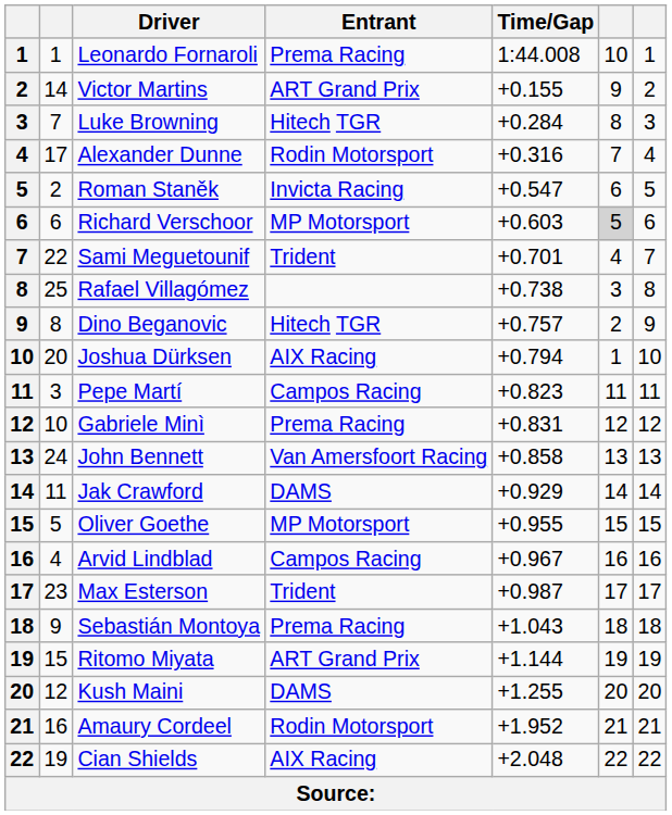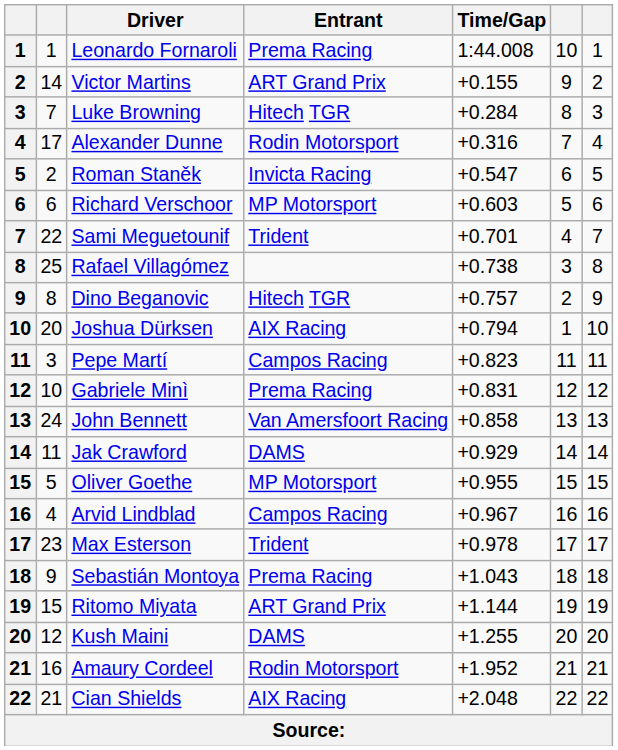 <table class="wikitable" style="font-size:85%">
 <tr>
 <th scope="col"></th>
 <th scope="col"></th>
 <th scope="col">Driver</th>
 <th scope="col">Entrant</th>
 <th scope="col">Time/Gap</th>
 <th scope="col"></th>
 <th scope="col"></th>
 </tr>
 <tr>
 <th>1</th>
 <td align="center">1</td>
 <td nowrap=""> <a href='#'>Leonardo Fornaroli</a></td>
 <td><a href='#'>Prema Racing</a></td>
 <td>1:44.008</td>
 <td align="center">10</td>
 <td align="center">1</td>
 </tr>
 <tr>
 <th>2</th>
 <td align="center">14</td>
 <td> <a href='#'>Victor Martins</a></td>
 <td><a href='#'>ART Grand Prix</a></td>
 <td>+0.155</td>
 <td align="center">9</td>
 <td align="center">2</td>
 </tr>
 <tr>
 <th>3</th>
 <td align="center">7</td>
 <td> <a href='#'>Luke Browning</a></td>
 <td><a href='#'>Hitech</a> <a href='#'>TGR</a></td>
 <td>+0.284</td>
 <td align="center">8</td>
 <td align="center">3</td>
 </tr>
 <tr>
 <th>4</th>
 <td align="center">17</td>
 <td> <a href='#'>Alexander Dunne</a></td>
 <td><a href='#'>Rodin Motorsport</a></td>
 <td>+0.316</td>
 <td align="center">7</td>
 <td align="center">4</td>
 </tr>
 <tr>
 <th>5</th>
 <td align="center">2</td>
 <td> <a href='#'>Roman Staněk</a></td>
 <td><a href='#'>Invicta Racing</a></td>
 <td>+0.547</td>
 <td align="center">6</td>
 <td align="center">5</td>
 </tr>
 <tr>
 <th>6</th>
 <td align="center">6</td>
 <td> <a href='#'>Richard Verschoor</a></td>
 <td><a href='#'>MP Motorsport</a></td>
 <td>+0.603</td>
-<td align="center" style="background: lightgrey;">5</td>
+<td align="center">5</td>
 <td align="center">6</td>
 </tr>
 <tr>
 <th>7</th>
 <td align="center">22</td>
 <td> <a href='#'>Sami Meguetounif</a></td>
 <td><a href='#'>Trident</a></td>
 <td>+0.701</td>
 <td align="center">4</td>
 <td align="center">7</td>
 </tr>
 <tr>
 <th>8</th>
 <td align="center">25</td>
 <td> <a href='#'>Rafael Villagómez</a></td>
 <td></td>
 <td>+0.738</td>
 <td align="center">3</td>
 <td align="center">8</td>
 </tr>
 <tr>
 <th>9</th>
 <td align="center">8</td>
 <td> <a href='#'>Dino Beganovic</a></td>
 <td><a href='#'>Hitech</a> <a href='#'>TGR</a></td>
 <td>+0.757</td>
 <td align="center">2</td>
 <td align="center">9</td>
 </tr>
 <tr>
 <th>10</th>
 <td align="center">20</td>
 <td> <a href='#'>Joshua Dürksen</a></td>
 <td><a href='#'>AIX Racing</a></td>
 <td>+0.794</td>
 <td align="center">1</td>
 <td align="center">10</td>
 </tr>
 <tr>
 <th>11</th>
 <td align="center">3</td>
 <td> <a href='#'>Pepe Martí</a></td>
 <td><a href='#'>Campos Racing</a></td>
 <td>+0.823</td>
 <td align="center">11</td>
 <td align="center">11</td>
 </tr>
 <tr>
 <th>12</th>
 <td align="center">10</td>
 <td> <a href='#'>Gabriele Minì</a></td>
 <td><a href='#'>Prema Racing</a></td>
 <td>+0.831</td>
 <td align="center">12</td>
 <td align="center">12</td>
 </tr>
 <tr>
 <th>13</th>
 <td align="center">24</td>
 <td> <a href='#'>John Bennett</a></td>
 <td><a href='#'>Van Amersfoort Racing</a></td>
 <td>+0.858</td>
 <td align="center">13</td>
 <td align="center">13</td>
 </tr>
 <tr>
 <th>14</th>
 <td align="center">11</td>
 <td> <a href='#'>Jak Crawford</a></td>
 <td><a href='#'>DAMS</a></td>
 <td>+0.929</td>
 <td align="center">14</td>
 <td align="center">14</td>
 </tr>
 <tr>
 <th>15</th>
 <td align="center">5</td>
 <td> <a href='#'>Oliver Goethe</a></td>
 <td><a href='#'>MP Motorsport</a></td>
 <td>+0.955</td>
 <td align="center">15</td>
 <td align="center">15</td>
 </tr>
 <tr>
 <th>16</th>
 <td align="center">4</td>
 <td> <a href='#'>Arvid Lindblad</a></td>
 <td><a href='#'>Campos Racing</a></td>
 <td>+0.967</td>
 <td align="center">16</td>
 <td align="center">16</td>
 </tr>
 <tr>
 <th>17</th>
 <td align="center">23</td>
 <td> <a href='#'>Max Esterson</a></td>
 <td><a href='#'>Trident</a></td>
-<td>+0.987</td>
+<td>+0.978</td>
 <td align="center">17</td>
 <td align="center">17</td>
 </tr>
 <tr>
 <th>18</th>
 <td align="center">9</td>
 <td> <a href='#'>Sebastián Montoya</a></td>
 <td><a href='#'>Prema Racing</a></td>
 <td>+1.043</td>
 <td align="center">18</td>
 <td align="center">18</td>
 </tr>
 <tr>
 <th>19</th>
 <td align="center">15</td>
 <td> <a href='#'>Ritomo Miyata</a></td>
 <td><a href='#'>ART Grand Prix</a></td>
 <td>+1.144</td>
 <td align="center">19</td>
 <td align="center">19</td>
 </tr>
 <tr>
 <th>20</th>
 <td align="center">12</td>
 <td> <a href='#'>Kush Maini</a></td>
 <td><a href='#'>DAMS</a></td>
 <td>+1.255</td>
 <td align="center">20</td>
 <td align="center">20</td>
 </tr>
 <tr>
 <th>21</th>
 <td align="center">16</td>
 <td> <a href='#'>Amaury Cordeel</a></td>
 <td><a href='#'>Rodin Motorsport</a></td>
 <td>+1.952</td>
 <td align="center">21</td>
 <td align="center">21</td>
 </tr>
 <tr>
 <th>22</th>
-<td align="center">19</td>
+<td align="center">21</td>
 <td> <a href='#'>Cian Shields</a></td>
 <td><a href='#'>AIX Racing</a></td>
 <td>+2.048</td>
 <td align="center">22</td>
 <td align="center">22</td>
 </tr>
 <tr>
 <th colspan="7">Source:</th>
 </tr>
 </table>
